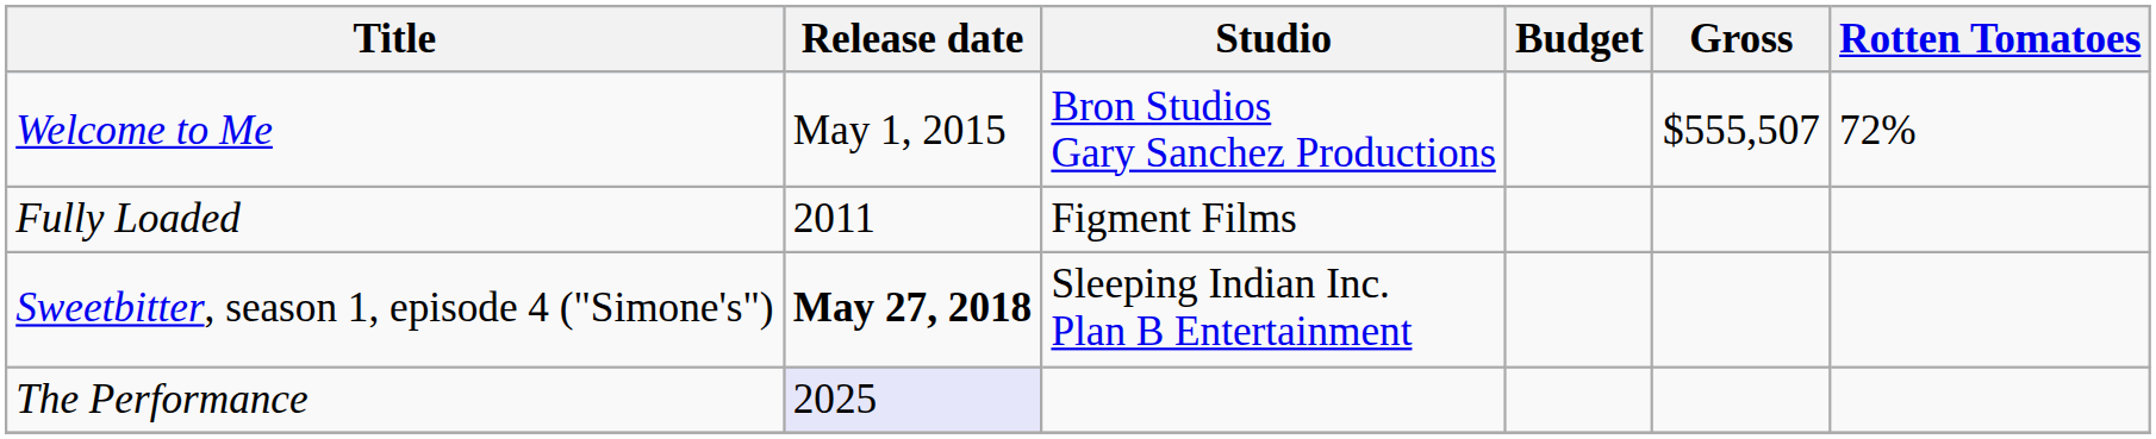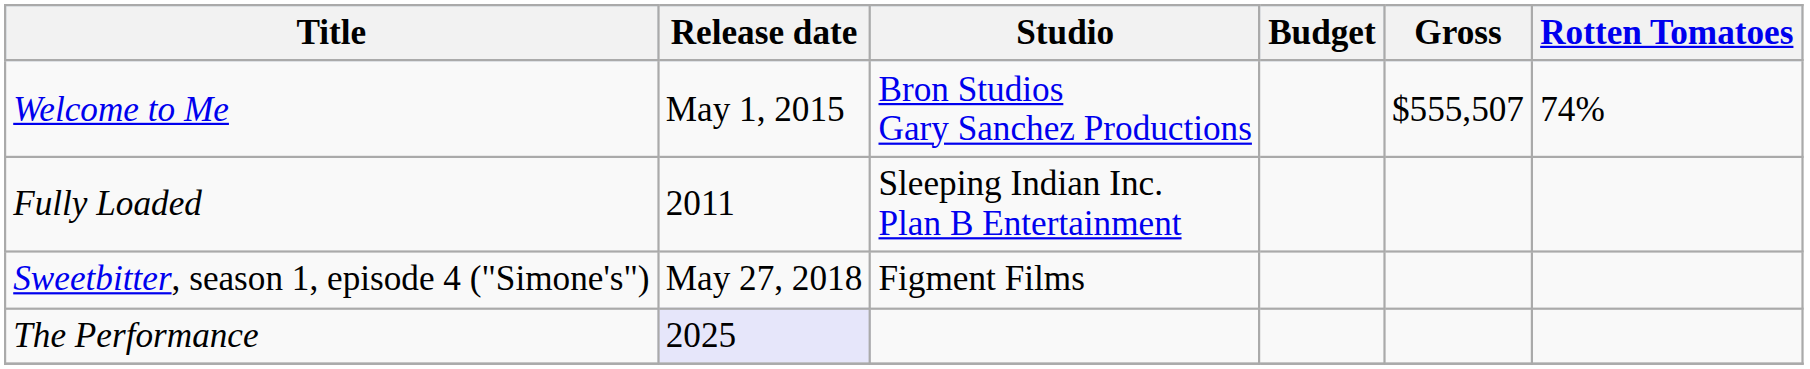 <table class="wikitable sortable">
 <tr style="background:#b0c4de; text-align:center;">
 <th>Title</th>
 <th>Release date</th>
 <th>Studio</th>
 <th>Budget</th>
 <th>Gross</th>
 <th><a href='#'>Rotten Tomatoes</a></th>
 </tr>
 <tr>
 <td><em><a href='#'>Welcome to Me</a></em></td>
 <td>May 1, 2015</td>
 <td><a href='#'>Bron Studios</a><br><a href='#'>Gary Sanchez Productions</a></td>
 <td></td>
 <td>$555,507</td>
-<td>72%</td>
+<td>74%</td>
 </tr>
 <tr>
 <td><em>Fully Loaded</em></td>
 <td>2011</td>
-<td>Figment Films</td>
+<td>Sleeping Indian Inc.<br><a href='#'>Plan B Entertainment</a></td>
 <td></td>
 <td></td>
 <td></td>
 </tr>
 <tr>
 <td><em><a href='#'>Sweetbitter</a></em>, season 1, episode 4 ("Simone's")</td>
-<td><strong>May 27, 2018</strong></td>
-<td>Sleeping Indian Inc.<br><a href='#'>Plan B Entertainment</a></td>
+<td>May 27, 2018</td>
+<td>Figment Films</td>
 <td></td>
 <td></td>
 <td></td>
 </tr>
 <tr>
 <td><em>The Performance</em></td>
 <td style="background: lavender;">2025</td>
 <td></td>
 <td></td>
 <td></td>
 <td></td>
 </tr>
 <tr>
 </tr>
 </table>
